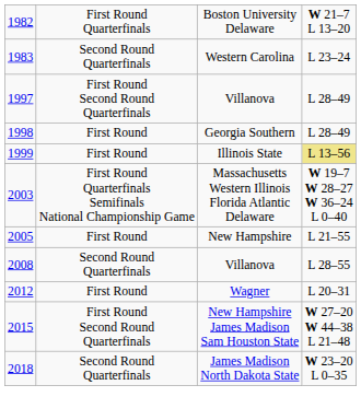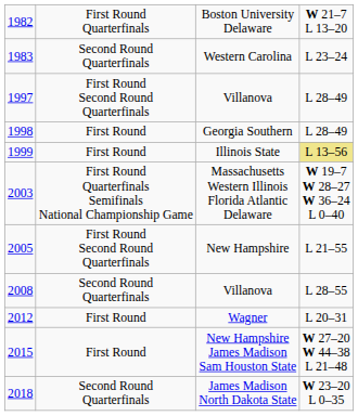 <table class="wikitable">
 <tr align="center">
 <td><a href='#'>1982</a></td>
 <td>First Round<br>Quarterfinals</td>
 <td>Boston University<br>Delaware</td>
 <td><strong>W</strong> 21–7<br>L 13–20</td>
 </tr>
 <tr align="center">
 <td><a href='#'>1983</a></td>
 <td>Second Round<br>Quarterfinals</td>
 <td>Western Carolina</td>
 <td>L 23–24</td>
 </tr>
 <tr align="center">
 <td><a href='#'>1997</a></td>
 <td>First Round<br>Second Round<br>Quarterfinals</td>
 <td>Villanova</td>
 <td>L 28–49</td>
 </tr>
 <tr align="center">
 <td><a href='#'>1998</a></td>
 <td>First Round</td>
 <td>Georgia Southern</td>
 <td>L 28–49</td>
 </tr>
 <tr align="center">
 <td><a href='#'>1999</a></td>
 <td>First Round</td>
 <td>Illinois State</td>
 <td style="background: khaki;">L 13–56</td>
 </tr>
 <tr align="center">
 <td><a href='#'>2003</a></td>
 <td>First Round<br>Quarterfinals<br>Semifinals<br>National Championship Game</td>
 <td>Massachusetts<br>Western Illinois<br>Florida Atlantic<br>Delaware</td>
 <td><strong>W</strong> 19–7<br><strong>W</strong> 28–27<br><strong>W</strong> 36–24<br>L 0–40</td>
 </tr>
 <tr align="center">
 <td><a href='#'>2005</a></td>
-<td>First Round</td>
+<td>First Round<br>Second Round<br>Quarterfinals</td>
 <td>New Hampshire</td>
 <td>L 21–55</td>
 </tr>
 <tr align="center">
 <td><a href='#'>2008</a></td>
 <td>Second Round<br>Quarterfinals</td>
 <td>Villanova</td>
 <td>L 28–55</td>
 </tr>
 <tr align="center">
 <td><a href='#'>2012</a></td>
 <td>First Round</td>
 <td><a href='#'>Wagner</a></td>
 <td>L 20–31</td>
 </tr>
 <tr align="center">
 <td><a href='#'>2015</a></td>
-<td>First Round<br>Second Round<br>Quarterfinals</td>
+<td>First Round</td>
 <td><a href='#'>New Hampshire</a><br><a href='#'>James Madison</a><br><a href='#'>Sam Houston State</a></td>
 <td><strong>W</strong> 27–20<br><strong>W</strong> 44–38<br>L 21–48</td>
 </tr>
 <tr align="center">
 <td><a href='#'>2018</a></td>
 <td>Second Round<br>Quarterfinals</td>
 <td><a href='#'>James Madison</a><br><a href='#'>North Dakota State</a></td>
 <td><strong>W</strong> 23–20<br>L 0–35</td>
 </tr>
 </table>
